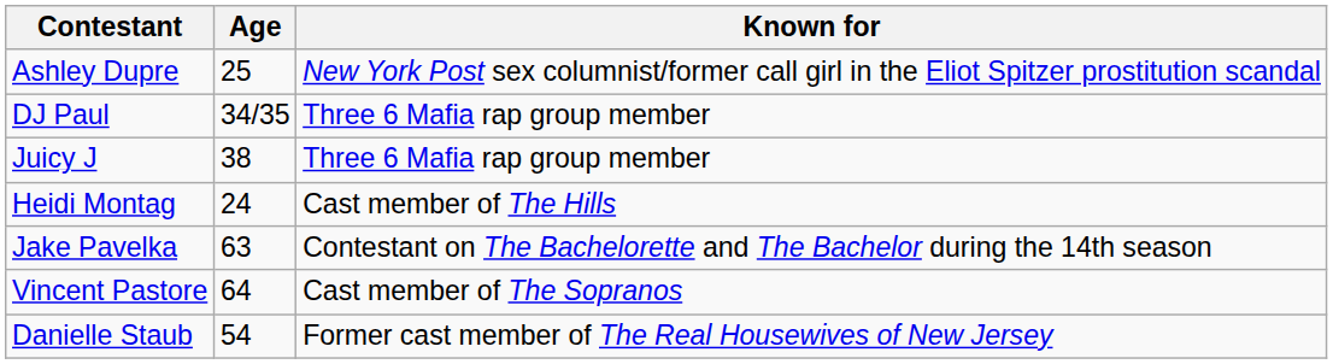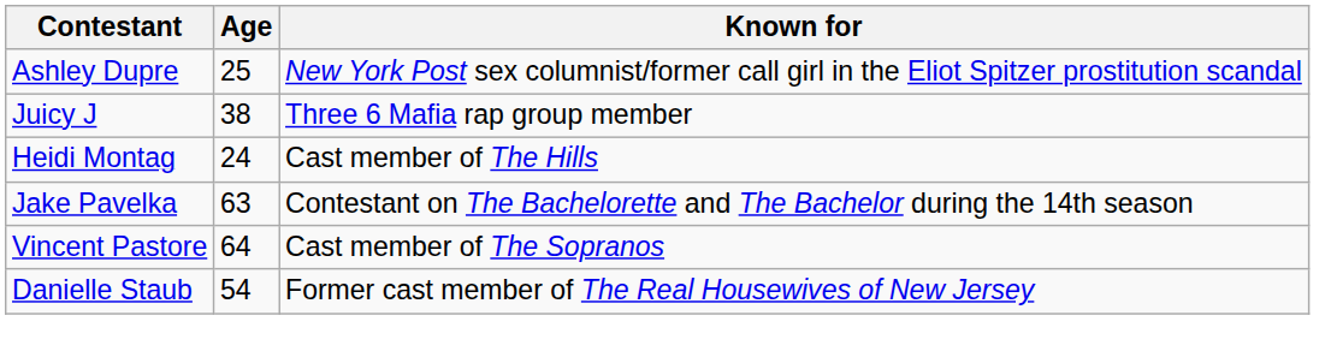 <table class="wikitable">
 <tr>
 <th>Contestant</th>
 <th>Age</th>
 <th>Known for</th>
 </tr>
 <tr>
 <td><a href='#'>Ashley Dupre</a></td>
 <td>25</td>
 <td><em><a href='#'>New York Post</a></em> sex columnist/former call girl in the <a href='#'>Eliot Spitzer prostitution scandal</a></td>
-</tr>
-<tr>
-<td><a href='#'>DJ Paul</a></td>
-<td>34/35</td>
-<td><a href='#'>Three 6 Mafia</a> rap group member</td>
 </tr>
 <tr>
 <td><a href='#'>Juicy J</a></td>
 <td>38</td>
 <td><a href='#'>Three 6 Mafia</a> rap group member</td>
 </tr>
 <tr>
 <td><a href='#'>Heidi Montag</a></td>
 <td>24</td>
 <td>Cast member of <em><a href='#'>The Hills</a></em></td>
 </tr>
 <tr>
 <td><a href='#'>Jake Pavelka</a></td>
 <td>63</td>
 <td>Contestant on <em><a href='#'>The Bachelorette</a></em> and <em><a href='#'>The Bachelor</a></em> during the 14th season</td>
 </tr>
 <tr>
 <td><a href='#'>Vincent Pastore</a></td>
 <td>64</td>
 <td>Cast member of <em><a href='#'>The Sopranos</a></em></td>
 </tr>
 <tr>
 <td><a href='#'>Danielle Staub</a></td>
 <td>54</td>
 <td>Former cast member of <em><a href='#'>The Real Housewives of New Jersey</a></em></td>
 </tr>
 </table>
